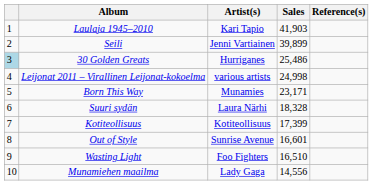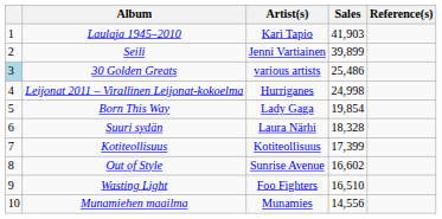 <table class="wikitable">
 <tr>
 <th style="text-align: center;"></th>
 <th style="text-align: center;">Album</th>
 <th style="text-align: center;">Artist(s)</th>
 <th style="text-align: center;">Sales</th>
 <th style="text-align: center;">Reference(s)</th>
 </tr>
 <tr>
 <td>1</td>
 <td style="text-align:center;"><em><a href='#'>Laulaja 1945–2010</a></em></td>
 <td style="text-align:center;"><a href='#'>Kari Tapio</a></td>
 <td style="text-align:center;">41,903</td>
 <td style="text-align:center;"></td>
 </tr>
 <tr>
 <td>2</td>
 <td style="text-align:center;"><em><a href='#'>Seili</a></em></td>
 <td style="text-align:center;"><a href='#'>Jenni Vartiainen</a></td>
 <td style="text-align:center;">39,899</td>
 <td style="text-align:center;"></td>
 </tr>
 <tr>
 <td style="background: lightblue;">3</td>
 <td style="text-align:center;"><em><a href='#'>30 Golden Greats</a></em></td>
-<td style="text-align:center;"><a href='#'>Hurriganes</a></td>
+<td style="text-align:center;"><a href='#'>various artists</a></td>
 <td style="text-align:center;">25,486</td>
 <td style="text-align:center;"></td>
 </tr>
 <tr>
 <td>4</td>
 <td style="text-align:center;"><em><a href='#'>Leijonat 2011 – Virallinen Leijonat-kokoelma</a></em></td>
-<td style="text-align:center;"><a href='#'>various artists</a></td>
+<td style="text-align:center;"><a href='#'>Hurriganes</a></td>
 <td style="text-align:center;">24,998</td>
 <td style="text-align:center;"></td>
 </tr>
 <tr>
 <td>5</td>
 <td style="text-align:center;"><em><a href='#'>Born This Way</a></em></td>
-<td style="text-align:center;"><a href='#'>Munamies</a></td>
-<td style="text-align:center;">23,171</td>
+<td style="text-align:center;"><a href='#'>Lady Gaga</a></td>
+<td style="text-align:center;">19,854</td>
 <td style="text-align:center;"></td>
 </tr>
 <tr>
 <td>6</td>
 <td style="text-align:center;"><em><a href='#'>Suuri sydän</a></em></td>
 <td style="text-align:center;"><a href='#'>Laura Närhi</a></td>
 <td style="text-align:center;">18,328</td>
 <td style="text-align:center;"></td>
 </tr>
 <tr>
 <td>7</td>
 <td style="text-align:center;"><em><a href='#'>Kotiteollisuus</a></em></td>
 <td style="text-align:center;"><a href='#'>Kotiteollisuus</a></td>
 <td style="text-align:center;">17,399</td>
 <td style="text-align:center;"></td>
 </tr>
 <tr>
 <td>8</td>
 <td style="text-align:center;"><em><a href='#'>Out of Style</a></em></td>
 <td style="text-align:center;"><a href='#'>Sunrise Avenue</a></td>
-<td style="text-align:center;">16,601</td>
+<td style="text-align:center;">16,602</td>
 <td style="text-align:center;"></td>
 </tr>
 <tr>
 <td>9</td>
 <td style="text-align:center;"><em><a href='#'>Wasting Light</a></em></td>
 <td style="text-align:center;"><a href='#'>Foo Fighters</a></td>
 <td style="text-align:center;">16,510</td>
 <td style="text-align:center;"></td>
 </tr>
 <tr>
 <td>10</td>
 <td style="text-align:center;"><em><a href='#'>Munamiehen maailma</a></em></td>
-<td style="text-align:center;"><a href='#'>Lady Gaga</a></td>
+<td style="text-align:center;"><a href='#'>Munamies</a></td>
 <td style="text-align:center;">14,556</td>
 <td style="text-align:center;"></td>
 </tr>
 </table>
